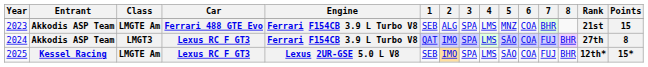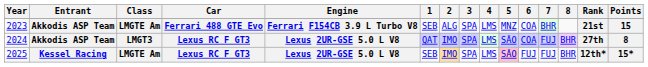 <table class="wikitable" style="text-align:center; font-size:85%">
 <tr>
 <th>Year</th>
 <th>Entrant</th>
 <th>Class</th>
 <th>Car</th>
 <th>Engine</th>
 <th>1</th>
 <th>2</th>
 <th>3</th>
 <th>4</th>
 <th>5</th>
 <th>6</th>
 <th>7</th>
 <th>8</th>
 <th>Rank</th>
 <th>Points</th>
 </tr>
 <tr>
 </tr>
 <tr>
 <td><a href='#'>2023</a></td>
 <th nowrap>Akkodis ASP Team</th>
 <th nowrap>LMGTE Am</th>
 <th nowrap><a href='#'>Ferrari 488 GTE Evo</a></th>
 <th nowrap><a href='#'>Ferrari</a> <a href='#'>F154CB</a> 3.9 L Turbo V8</th>
 <td><a href='#'>SEB</a></td>
 <td><a href='#'>ALG</a></td>
 <td><a href='#'>SPA</a></td>
 <td><a href='#'>LMS</a></td>
 <td><a href='#'>MNZ</a></td>
 <td><a href='#'>COA</a></td>
 <td style="background:#DFFFDF;"><a href='#'>BHR</a><br></td>
 <td></td>
 <th>21st</th>
 <th>15</th>
 </tr>
 <tr>
 <td><a href='#'>2024</a></td>
 <th nowrap>Akkodis ASP Team</th>
 <th>LMGT3</th>
 <th nowrap><a href='#'>Lexus RC F GT3</a></th>
-<th nowrap><a href='#'>Ferrari</a> <a href='#'>F154CB</a> 3.9 L Turbo V8</th>
+<th nowrap><a href='#'>Lexus</a> <a href='#'>2UR-GSE</a> 5.0 L V8</th>
 <td style="background:#CFCFFF;"><a href='#'>QAT</a><br></td>
 <td style="background:#CFCFFF;"><a href='#'>IMO</a><br></td>
 <td style="background:#CFCFFF;"><a href='#'>SPA</a><br></td>
 <td style="background:#DFFFDF;"><a href='#'>LMS</a><br></td>
 <td style="background:#CFCFFF;"><a href='#'>SÃO</a><br></td>
 <td style="background:#CFCFFF;"><a href='#'>COA</a><br></td>
 <td style="background:#CFCFFF;"><a href='#'>FUJ</a><br></td>
 <td style="background:#EFCFFF;"><a href='#'>BHR</a><br></td>
 <th>27th</th>
 <th>8</th>
 </tr>
 <tr>
 <td><a href='#'>2025</a></td>
 <th nowrap><a href='#'>Kessel Racing</a></th>
 <th nowrap>LMGTE Am</th>
 <th><a href='#'>Lexus RC F GT3</a></th>
 <th><a href='#'>Lexus</a> <a href='#'>2UR-GSE</a> 5.0 L V8</th>
 <td><a href='#'>SEB</a></td>
 <td style="background:#FFDF9F;"><a href='#'>IMO</a><br></td>
 <td><a href='#'>SPA</a></td>
 <td><a href='#'>LMS</a></td>
-<td><a href='#'>SÃO</a></td>
-<td><a href='#'>COA</a></td>
+<td style="background: pink;"><a href='#'>SÃO</a></td>
+<td><a href='#'>FUJ</a></td>
 <td><a href='#'>FUJ</a></td>
 <td><a href='#'>BHR</a></td>
 <th>12th*</th>
 <th>15*</th>
 </tr>
 </table>
